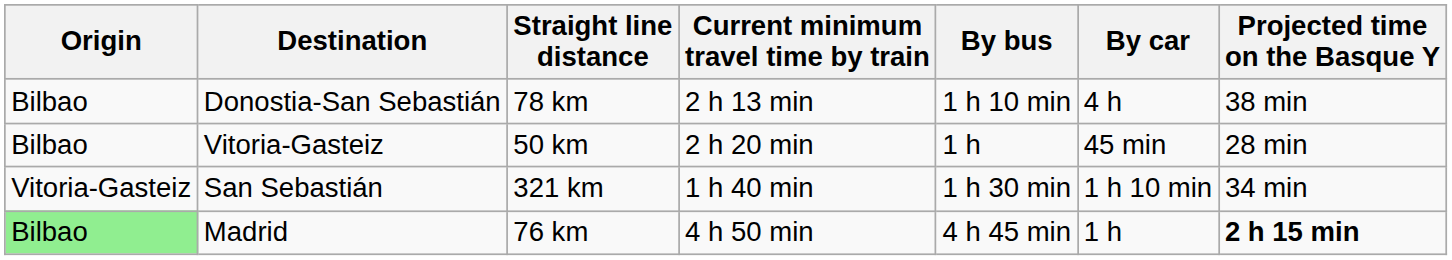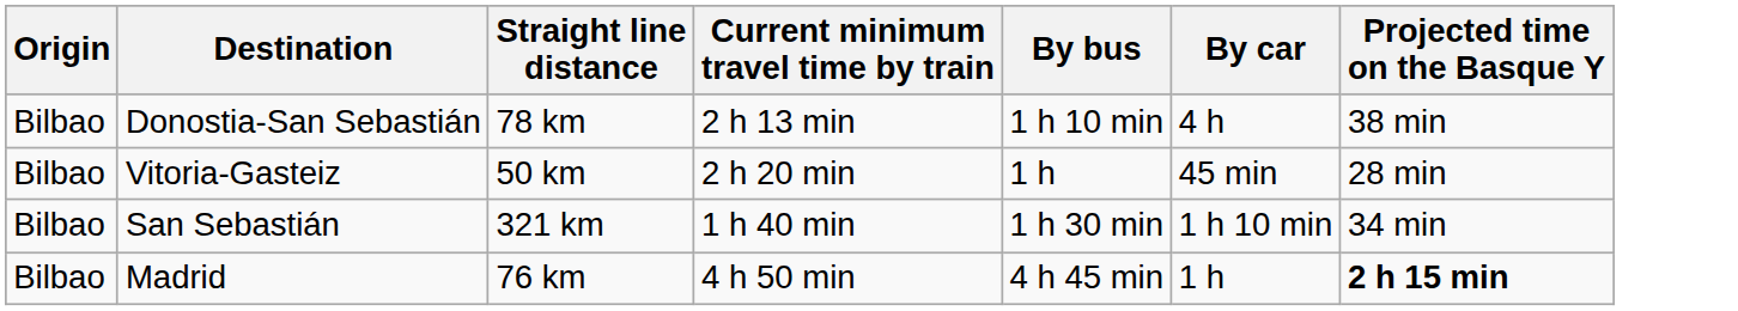 <table class="wikitable left">
 <tr>
 <th>Origin</th>
 <th>Destination</th>
 <th>Straight line<br>distance</th>
 <th>Current minimum<br>travel time by train</th>
 <th>By bus</th>
 <th>By car</th>
 <th>Projected time<br>on the Basque Y</th>
 </tr>
 <tr>
 <td>Bilbao</td>
 <td>Donostia-San Sebastián</td>
 <td>78 km</td>
 <td>2 h 13 min</td>
 <td>1 h 10 min</td>
 <td>4 h</td>
 <td>38 min</td>
 </tr>
 <tr>
 <td>Bilbao</td>
 <td>Vitoria-Gasteiz</td>
 <td>50 km</td>
 <td>2 h 20 min</td>
 <td>1 h</td>
 <td>45 min</td>
 <td>28 min</td>
 </tr>
 <tr>
-<td>Vitoria-Gasteiz</td>
+<td>Bilbao</td>
 <td>San Sebastián</td>
 <td>321 km</td>
 <td>1 h 40 min</td>
 <td>1 h 30 min</td>
 <td>1 h 10 min</td>
 <td>34 min</td>
 </tr>
 <tr>
-<td style="background: lightgreen;">Bilbao</td>
+<td>Bilbao</td>
 <td>Madrid</td>
 <td>76 km</td>
 <td>4 h 50 min</td>
 <td>4 h 45 min</td>
 <td>1 h</td>
 <td><strong>2 h 15 min</strong></td>
 </tr>
 </table>
